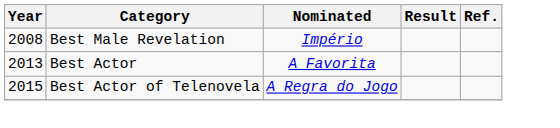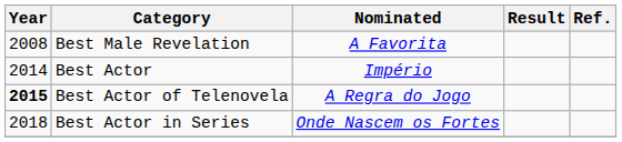 <table class="wikitable">
 <tr>
 <th>Year</th>
 <th>Category</th>
 <th>Nominated</th>
 <th>Result</th>
 <th>Ref.</th>
 </tr>
 <tr>
 <td>2008</td>
 <td>Best Male Revelation</td>
+<td style="text-align:center;"><em><a href='#'>A Favorita</a></em></td>
+<td></td>
+<td></td>
+</tr>
+<tr>
+<td>2014</td>
+<td>Best Actor</td>
 <td style="text-align:center;"><em><a href='#'>Império</a></em></td>
 <td></td>
 <td></td>
 </tr>
 <tr>
-<td>2013</td>
-<td>Best Actor</td>
-<td style="text-align:center;"><em><a href='#'>A Favorita</a></em></td>
-<td></td>
-<td></td>
-</tr>
-<tr>
-<td>2015</td>
+<td><strong>2015</strong></td>
 <td>Best Actor of Telenovela</td>
 <td style="text-align:center;"><em><a href='#'>A Regra do Jogo</a></em></td>
 <td></td>
 <td></td>
 </tr>
 <tr>
+<td>2018</td>
+<td>Best Actor in Series</td>
+<td style="text-align:center;"><em><a href='#'>Onde Nascem os Fortes</a></em></td>
+<td></td>
+<td></td>
+</tr>
+<tr>
 </tr>
 </table>
